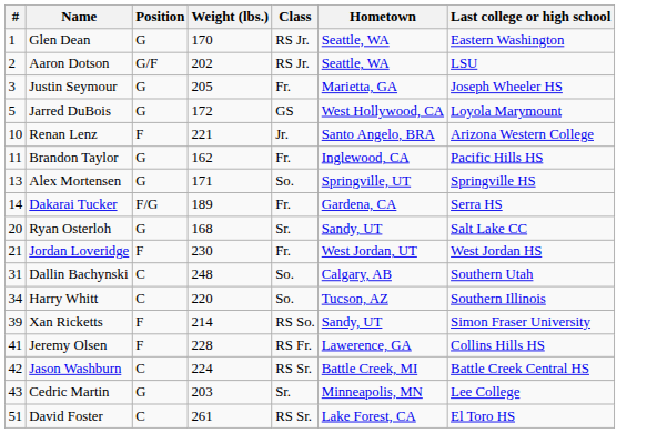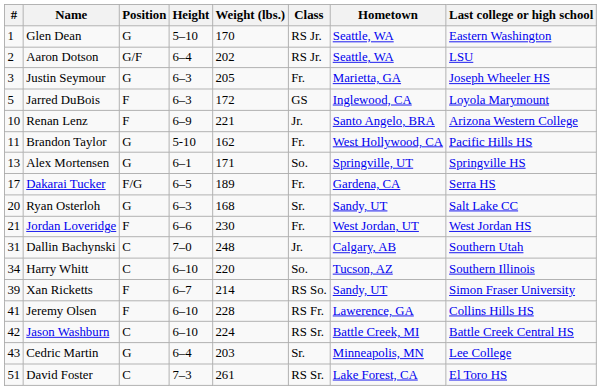 <table class="wikitable" style="font-size: 90%">
 <tr>
 <th>#</th>
 <th>Name</th>
 <th>Position</th>
+<th>Height</th>
 <th>Weight (lbs.)</th>
 <th>Class</th>
 <th>Hometown</th>
 <th>Last college or high school</th>
 </tr>
 <tr>
 <td>1</td>
 <td>Glen Dean</td>
 <td>G</td>
+<td>5–10</td>
 <td>170</td>
 <td>RS Jr.</td>
 <td><a href='#'>Seattle, WA</a></td>
 <td><a href='#'>Eastern Washington</a></td>
 </tr>
 <tr>
 <td>2</td>
 <td>Aaron Dotson</td>
 <td>G/F</td>
+<td>6–4</td>
 <td>202</td>
 <td>RS Jr.</td>
 <td><a href='#'>Seattle, WA</a></td>
 <td><a href='#'>LSU</a></td>
 </tr>
 <tr>
 <td>3</td>
 <td>Justin Seymour</td>
 <td>G</td>
+<td>6–3</td>
 <td>205</td>
 <td>Fr.</td>
 <td><a href='#'>Marietta, GA</a></td>
 <td><a href='#'>Joseph Wheeler HS</a></td>
 </tr>
 <tr>
 <td>5</td>
 <td>Jarred DuBois</td>
-<td>G</td>
+<td>F</td>
+<td>6–3</td>
 <td>172</td>
 <td>GS</td>
-<td><a href='#'>West Hollywood, CA</a></td>
+<td><a href='#'>Inglewood, CA</a></td>
 <td><a href='#'>Loyola Marymount</a></td>
 </tr>
 <tr>
 <td>10</td>
 <td>Renan Lenz</td>
 <td>F</td>
+<td>6–9</td>
 <td>221</td>
 <td>Jr.</td>
 <td><a href='#'>Santo Angelo, BRA</a></td>
 <td><a href='#'>Arizona Western College</a></td>
 </tr>
 <tr>
 <td>11</td>
 <td>Brandon Taylor</td>
 <td>G</td>
+<td>5-10</td>
 <td>162</td>
 <td>Fr.</td>
-<td><a href='#'>Inglewood, CA</a></td>
+<td><a href='#'>West Hollywood, CA</a></td>
 <td><a href='#'>Pacific Hills HS</a></td>
 </tr>
 <tr>
 <td>13</td>
 <td>Alex Mortensen</td>
 <td>G</td>
+<td>6–1</td>
 <td>171</td>
 <td>So.</td>
 <td><a href='#'>Springville, UT</a></td>
 <td><a href='#'>Springville HS</a></td>
 </tr>
 <tr>
-<td>14</td>
+<td>17</td>
 <td><a href='#'>Dakarai Tucker</a></td>
 <td>F/G</td>
+<td>6–5</td>
 <td>189</td>
 <td>Fr.</td>
 <td><a href='#'>Gardena, CA</a></td>
 <td><a href='#'>Serra HS</a></td>
 </tr>
 <tr>
 <td>20</td>
 <td>Ryan Osterloh</td>
 <td>G</td>
+<td>6–3</td>
 <td>168</td>
 <td>Sr.</td>
 <td><a href='#'>Sandy, UT</a></td>
 <td><a href='#'>Salt Lake CC</a></td>
 </tr>
 <tr>
 <td>21</td>
 <td><a href='#'>Jordan Loveridge</a></td>
 <td>F</td>
+<td>6–6</td>
 <td>230</td>
 <td>Fr.</td>
 <td><a href='#'>West Jordan, UT</a></td>
 <td><a href='#'>West Jordan HS</a></td>
 </tr>
 <tr>
 <td>31</td>
 <td>Dallin Bachynski</td>
 <td>C</td>
+<td>7–0</td>
 <td>248</td>
-<td>So.</td>
+<td>Jr.</td>
 <td><a href='#'>Calgary, AB</a></td>
 <td><a href='#'>Southern Utah</a></td>
 </tr>
 <tr>
 <td>34</td>
 <td>Harry Whitt</td>
 <td>C</td>
+<td>6–10</td>
 <td>220</td>
 <td>So.</td>
 <td><a href='#'>Tucson, AZ</a></td>
 <td><a href='#'>Southern Illinois</a></td>
 </tr>
 <tr>
 <td>39</td>
 <td>Xan Ricketts</td>
 <td>F</td>
+<td>6–7</td>
 <td>214</td>
 <td>RS So.</td>
 <td><a href='#'>Sandy, UT</a></td>
 <td><a href='#'>Simon Fraser University</a></td>
 </tr>
 <tr>
 <td>41</td>
 <td>Jeremy Olsen</td>
 <td>F</td>
+<td>6–10</td>
 <td>228</td>
 <td>RS Fr.</td>
 <td><a href='#'>Lawerence, GA</a></td>
 <td><a href='#'>Collins Hills HS</a></td>
 </tr>
 <tr>
 <td>42</td>
 <td><a href='#'>Jason Washburn</a></td>
 <td>C</td>
+<td>6–10</td>
 <td>224</td>
 <td>RS Sr.</td>
 <td><a href='#'>Battle Creek, MI</a></td>
 <td><a href='#'>Battle Creek Central HS</a></td>
 </tr>
 <tr>
 <td>43</td>
 <td>Cedric Martin</td>
 <td>G</td>
+<td>6–4</td>
 <td>203</td>
 <td>Sr.</td>
 <td><a href='#'>Minneapolis, MN</a></td>
 <td><a href='#'>Lee College</a></td>
 </tr>
 <tr>
 <td>51</td>
 <td>David Foster</td>
 <td>C</td>
+<td>7–3</td>
 <td>261</td>
 <td>RS Sr.</td>
 <td><a href='#'>Lake Forest, CA</a></td>
 <td><a href='#'>El Toro HS</a></td>
 </tr>
 </table>
